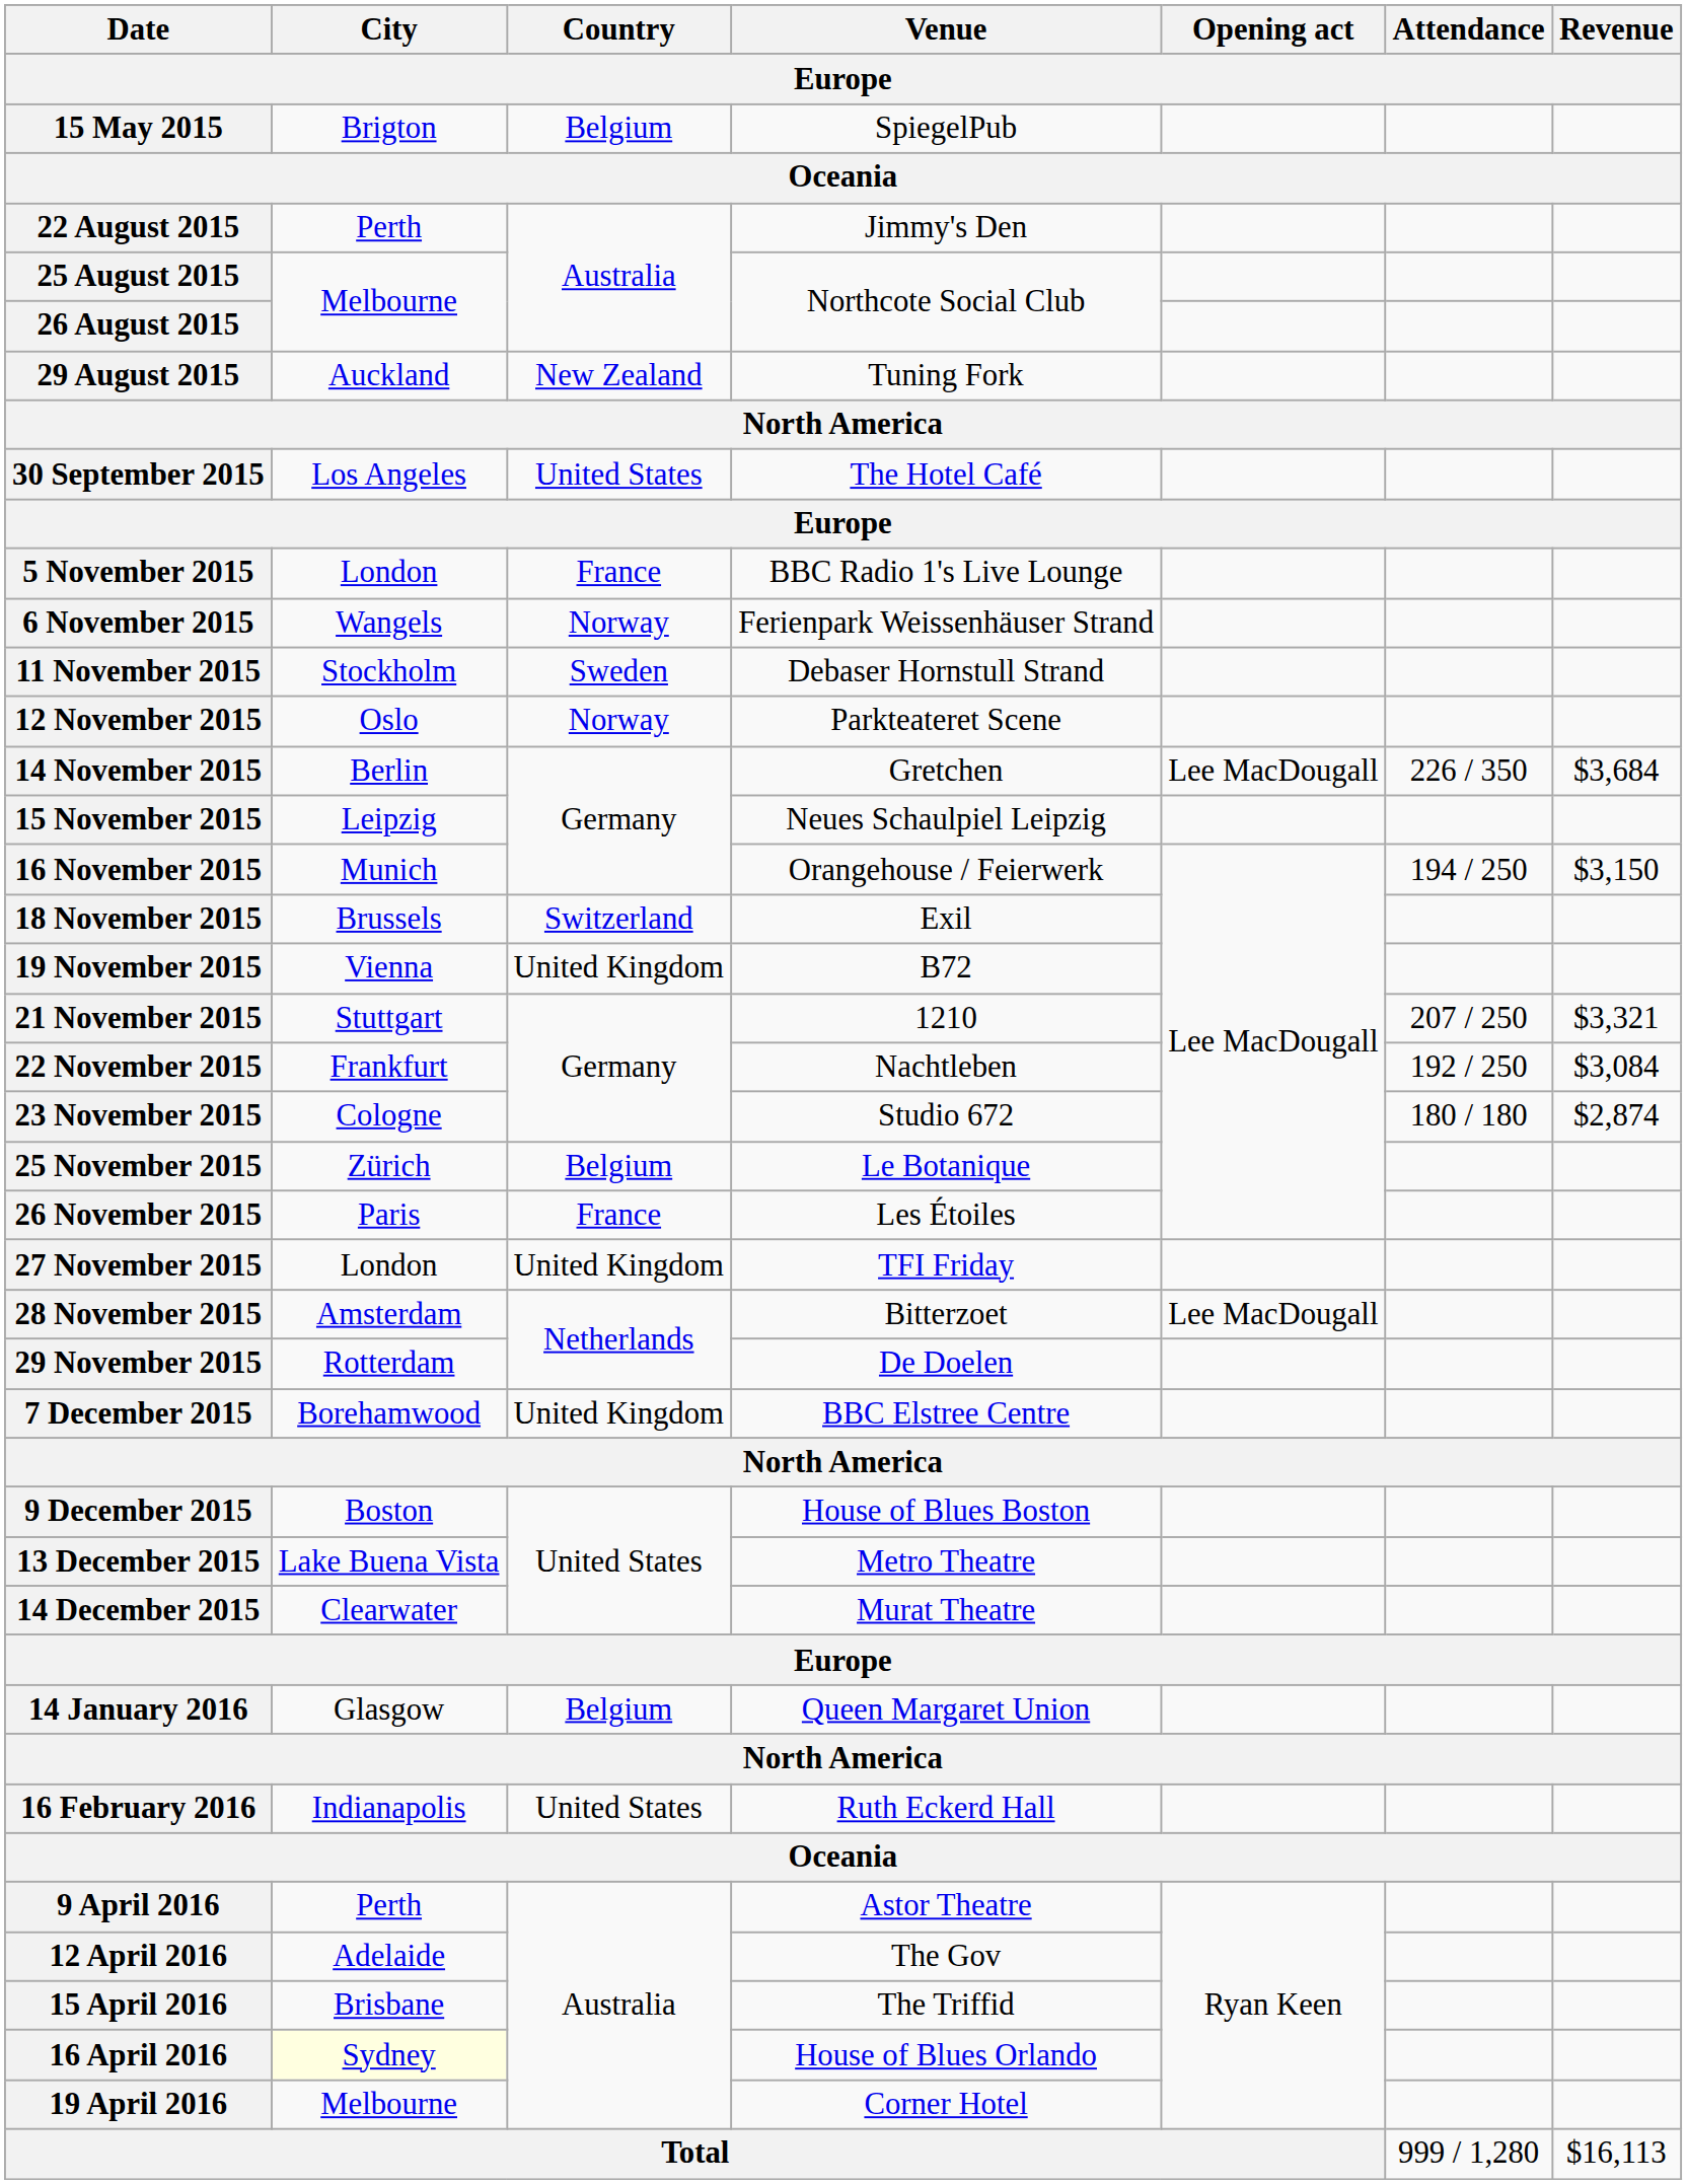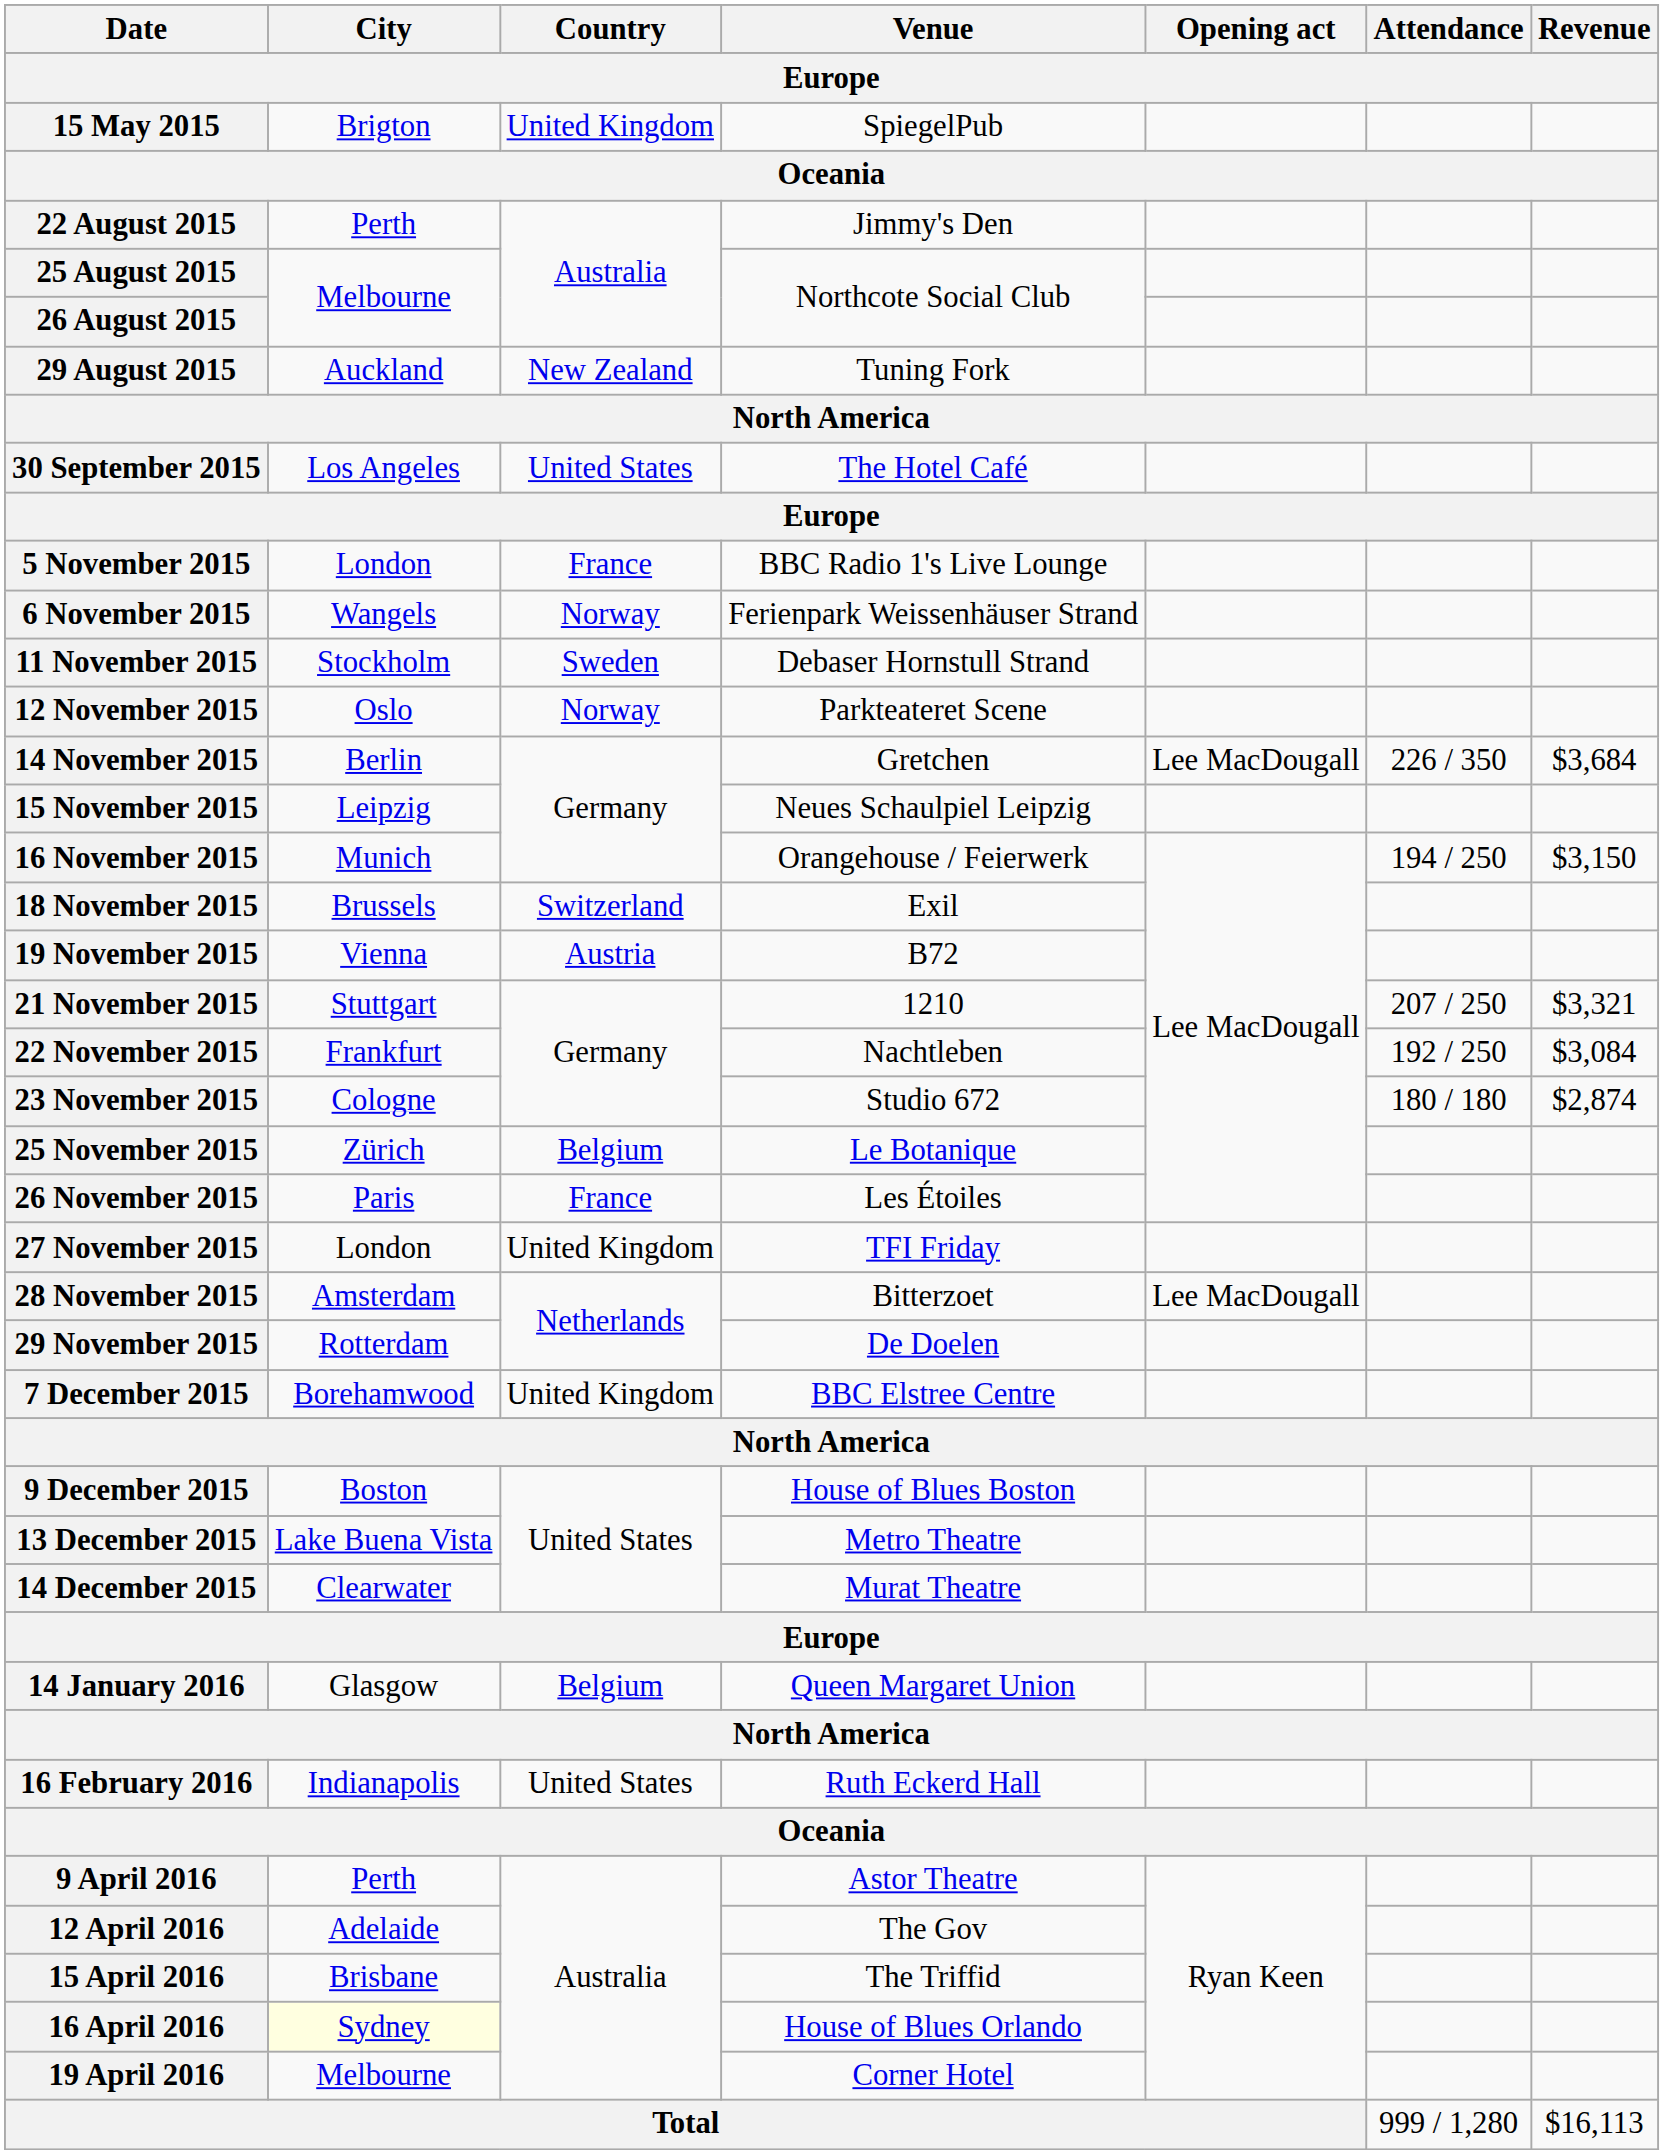 <table class="wikitable plainrowheaders" style="text-align:center;">
 <tr>
 <th scope="col">Date</th>
 <th scope="col">City</th>
 <th scope="col">Country</th>
 <th scope="col">Venue</th>
 <th scope="col">Opening act</th>
 <th scope="col">Attendance</th>
 <th scope="col">Revenue</th>
 </tr>
 <tr>
 <th colspan="7">Europe</th>
 </tr>
 <tr>
 <th scope="row" style="text-align:center;">15 May 2015</th>
 <td><a href='#'>Brigton</a></td>
-<td><a href='#'>Belgium</a></td>
+<td><a href='#'>United Kingdom</a></td>
 <td>SpiegelPub </td>
 <td></td>
 <td></td>
 <td></td>
 </tr>
 <tr>
 <th colspan="7">Oceania</th>
 </tr>
 <tr>
 <th scope="row" style="text-align:center;">22 August 2015</th>
 <td><a href='#'>Perth</a></td>
 <td rowspan="3"><a href='#'>Australia</a></td>
 <td>Jimmy's Den</td>
 <td></td>
 <td></td>
 <td></td>
 </tr>
 <tr>
 <th scope="row" style="text-align:center;">25 August 2015</th>
 <td rowspan="2"><a href='#'>Melbourne</a></td>
 <td rowspan="2">Northcote Social Club</td>
 <td></td>
 <td></td>
 <td></td>
 </tr>
 <tr>
 <th scope="row" style="text-align:center;">26 August 2015</th>
 <td></td>
 <td></td>
 <td></td>
 </tr>
 <tr>
 <th scope="row" style="text-align:center;">29 August 2015</th>
 <td><a href='#'>Auckland</a></td>
 <td><a href='#'>New Zealand</a></td>
 <td>Tuning Fork</td>
 <td></td>
 <td></td>
 <td></td>
 </tr>
 <tr>
 <th colspan="7">North America</th>
 </tr>
 <tr>
 <th scope="row" style="text-align:center;">30 September 2015</th>
 <td><a href='#'>Los Angeles</a></td>
 <td><a href='#'>United States</a></td>
 <td><a href='#'>The Hotel Café</a></td>
 <td></td>
 <td></td>
 <td></td>
 </tr>
 <tr>
 <th colspan="7">Europe</th>
 </tr>
 <tr>
 <th scope="row" style="text-align:center;">5 November 2015</th>
 <td><a href='#'>London</a></td>
 <td><a href='#'>France</a></td>
 <td>BBC Radio 1's Live Lounge</td>
 <td></td>
 <td></td>
 </tr>
 <tr>
 <th scope="row" style="text-align:center;">6 November 2015</th>
 <td><a href='#'>Wangels</a></td>
 <td><a href='#'>Norway</a></td>
 <td>Ferienpark Weissenhäuser Strand </td>
 <td></td>
 <td></td>
 <td></td>
 </tr>
 <tr>
 <th scope="row" style="text-align:center;">11 November 2015</th>
 <td><a href='#'>Stockholm</a></td>
 <td><a href='#'>Sweden</a></td>
 <td>Debaser Hornstull Strand</td>
 <td></td>
 <td></td>
 <td></td>
 </tr>
 <tr>
 <th scope="row" style="text-align:center;">12 November 2015</th>
 <td><a href='#'>Oslo</a></td>
 <td><a href='#'>Norway</a></td>
 <td>Parkteateret Scene</td>
 <td></td>
 <td></td>
 <td></td>
 </tr>
 <tr>
 <th scope="row" style="text-align:center;">14 November 2015</th>
 <td><a href='#'>Berlin</a></td>
 <td rowspan="3">Germany</td>
 <td>Gretchen</td>
 <td>Lee MacDougall</td>
 <td>226 / 350</td>
 <td>$3,684</td>
 </tr>
 <tr>
 <th scope="row" style="text-align:center;">15 November 2015</th>
 <td><a href='#'>Leipzig</a></td>
 <td>Neues Schaulpiel Leipzig</td>
 <td></td>
 <td></td>
 </tr>
 <tr>
 <th scope="row" style="text-align:center;">16 November 2015</th>
 <td><a href='#'>Munich</a></td>
 <td>Orangehouse / Feierwerk</td>
 <td rowspan="8">Lee MacDougall</td>
 <td>194 / 250</td>
 <td>$3,150</td>
 </tr>
 <tr>
 <th scope="row" style="text-align:center;">18 November 2015</th>
 <td><a href='#'>Brussels</a></td>
 <td><a href='#'>Switzerland</a></td>
 <td>Exil</td>
 <td></td>
 <td></td>
 </tr>
 <tr>
 <th scope="row" style="text-align:center;">19 November 2015</th>
 <td><a href='#'>Vienna</a></td>
-<td>United Kingdom</td>
+<td><a href='#'>Austria</a></td>
 <td>B72</td>
 <td></td>
 <td></td>
 </tr>
 <tr>
 <th scope="row" style="text-align:center;">21 November 2015</th>
 <td><a href='#'>Stuttgart</a></td>
 <td rowspan="3">Germany</td>
 <td>1210</td>
 <td>207 / 250</td>
 <td>$3,321</td>
 </tr>
 <tr>
 <th scope="row" style="text-align:center;">22 November 2015</th>
 <td><a href='#'>Frankfurt</a></td>
 <td>Nachtleben</td>
 <td>192 / 250</td>
 <td>$3,084</td>
 </tr>
 <tr>
 <th scope="row" style="text-align:center;">23 November 2015</th>
 <td><a href='#'>Cologne</a></td>
 <td>Studio 672</td>
 <td>180 / 180</td>
 <td>$2,874</td>
 </tr>
 <tr>
 <th scope="row" style="text-align:center;">25 November 2015</th>
 <td><a href='#'>Zürich</a></td>
 <td><a href='#'>Belgium</a></td>
 <td><a href='#'>Le Botanique</a></td>
 <td></td>
 <td></td>
 </tr>
 <tr>
 <th scope="row" style="text-align:center;">26 November 2015</th>
 <td><a href='#'>Paris</a></td>
 <td><a href='#'>France</a></td>
 <td>Les Étoiles</td>
 <td></td>
 <td></td>
 </tr>
 <tr>
 <th scope="row" style="text-align:center;">27 November 2015</th>
 <td>London</td>
 <td>United Kingdom</td>
 <td><a href='#'>TFI Friday</a></td>
 <td></td>
 <td></td>
 <td></td>
 </tr>
 <tr>
 <th scope="row" style="text-align:center;">28 November 2015</th>
 <td><a href='#'>Amsterdam</a></td>
 <td rowspan="2"><a href='#'>Netherlands</a></td>
 <td>Bitterzoet</td>
 <td>Lee MacDougall</td>
 <td></td>
 <td></td>
 </tr>
 <tr>
 <th scope="row" style="text-align:center;">29 November 2015</th>
 <td><a href='#'>Rotterdam</a></td>
 <td><a href='#'>De Doelen</a></td>
 <td></td>
 <td></td>
 <td></td>
 </tr>
 <tr>
 <th scope="row" style="text-align:center;">7 December 2015</th>
 <td><a href='#'>Borehamwood</a></td>
 <td>United Kingdom</td>
 <td><a href='#'>BBC Elstree Centre</a> </td>
 <td></td>
 <td></td>
 <td></td>
 </tr>
 <tr>
 <th colspan="7">North America</th>
 </tr>
 <tr>
 <th scope="row" style="text-align:center;">9 December 2015</th>
 <td><a href='#'>Boston</a></td>
 <td rowspan="3">United States</td>
 <td><a href='#'>House of Blues Boston</a></td>
 <td></td>
 <td></td>
 <td></td>
 </tr>
 <tr>
 <th scope="row" style="text-align:center;">13 December 2015</th>
 <td><a href='#'>Lake Buena Vista</a></td>
 <td><a href='#'>Metro Theatre</a></td>
 <td></td>
 <td></td>
 <td></td>
 </tr>
 <tr>
 <th scope="row" style="text-align:center;">14 December 2015</th>
 <td><a href='#'>Clearwater</a></td>
 <td><a href='#'>Murat Theatre</a></td>
 <td></td>
 <td></td>
 <td></td>
 </tr>
 <tr>
 <th colspan="7">Europe</th>
 </tr>
 <tr>
 <th scope="row" style="text-align:center;">14 January 2016</th>
 <td>Glasgow</td>
 <td><a href='#'>Belgium</a></td>
 <td><a href='#'>Queen Margaret Union</a></td>
 <td></td>
 <td></td>
 <td></td>
 </tr>
 <tr>
 <th colspan="7">North America</th>
 </tr>
 <tr>
 <th scope="row" style="text-align:center;">16 February 2016</th>
 <td><a href='#'>Indianapolis</a></td>
 <td>United States</td>
 <td><a href='#'>Ruth Eckerd Hall</a></td>
 <td></td>
 <td></td>
 <td></td>
 </tr>
 <tr>
 <th colspan="7">Oceania</th>
 </tr>
 <tr>
 <th scope="row" style="text-align:center;">9 April 2016</th>
 <td><a href='#'>Perth</a></td>
 <td rowspan="5">Australia</td>
 <td><a href='#'>Astor Theatre</a></td>
 <td rowspan="5">Ryan Keen</td>
 <td></td>
 <td></td>
 </tr>
 <tr>
 <th scope="row" style="text-align:center;">12 April 2016</th>
 <td><a href='#'>Adelaide</a></td>
 <td>The Gov </td>
 <td></td>
 <td></td>
 </tr>
 <tr>
 <th scope="row" style="text-align:center;">15 April 2016</th>
 <td><a href='#'>Brisbane</a></td>
 <td>The Triffid</td>
 <td></td>
 <td></td>
 </tr>
 <tr>
 <th scope="row" style="text-align:center;">16 April 2016</th>
 <td style="background: lightyellow;"><a href='#'>Sydney</a></td>
 <td><a href='#'>House of Blues Orlando</a></td>
 <td></td>
 <td></td>
 </tr>
 <tr>
 <th scope="row" style="text-align:center;">19 April 2016</th>
 <td><a href='#'>Melbourne</a></td>
 <td><a href='#'>Corner Hotel</a></td>
 <td></td>
 <td></td>
 </tr>
 <tr>
 <th colspan="5">Total</th>
 <td>999 / 1,280</td>
 <td>$16,113</td>
 </tr>
 <tr>
 </tr>
 </table>
